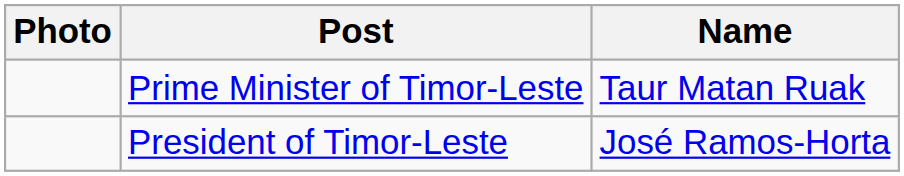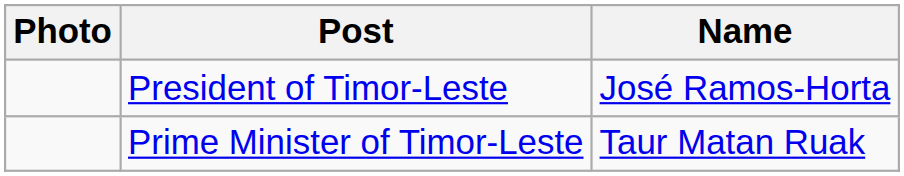 <table class="wikitable">
 <tr>
 <th>Photo</th>
 <th>Post</th>
 <th>Name</th>
 </tr>
 <tr>
 <td></td>
+<td><a href='#'>President of Timor-Leste</a></td>
+<td><a href='#'>José Ramos-Horta</a></td>
+</tr>
+<tr>
+<td></td>
 <td><a href='#'>Prime Minister of Timor-Leste</a></td>
 <td><a href='#'>Taur Matan Ruak</a></td>
 </tr>
-<tr>
-<td></td>
-<td><a href='#'>President of Timor-Leste</a></td>
-<td><a href='#'>José Ramos-Horta</a></td>
-</tr>
 </table>
